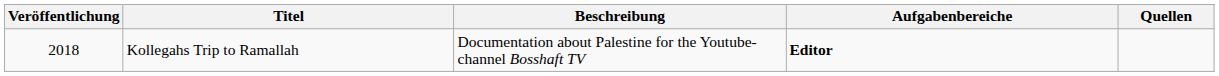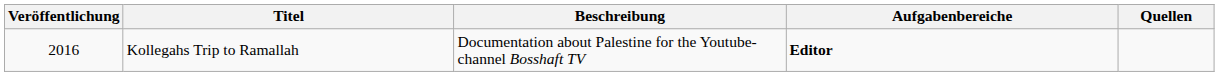 <table class="wikitable zebra toptextcells sortable">
 <tr class="hintergrundfarbe5">
 <th width="8%">Veröffentlichung</th>
 <th width="28%">Titel</th>
 <th width="28%">Beschreibung</th>
 <th width="28%">Aufgabenbereiche</th>
 <th width="8%">Quellen</th>
 </tr>
 <tr>
-<td align="center">2018</td>
+<td align="center">2016</td>
 <td>Kollegahs Trip to Ramallah</td>
 <td>Documentation about Palestine for the Youtube-channel <em>Bosshaft TV</em></td>
 <td><strong>Editor</strong></td>
 <td align="center"></td>
 </tr>
 </table>
